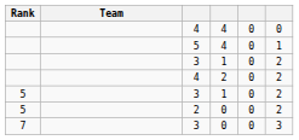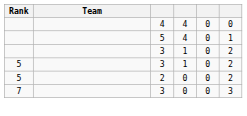 <table class="wikitable" style="text-align: center;">
 <tr>
 <th width=40>Rank</th>
 <th width=180>Team</th>
 <th width=30></th>
 <th width=30></th>
 <th width=30></th>
 <th width=30></th>
 </tr>
 <tr>
 <td></td>
 <td align=left></td>
 <td>4</td>
 <td>4</td>
 <td>0</td>
 <td>0</td>
 </tr>
 <tr>
 <td></td>
 <td align=left></td>
 <td>5</td>
 <td>4</td>
 <td>0</td>
 <td>1</td>
 </tr>
 <tr>
 <td></td>
 <td align=left></td>
 <td>3</td>
 <td>1</td>
 <td>0</td>
 <td>2</td>
 </tr>
 <tr>
-<td></td>
-<td align=left></td>
-<td>4</td>
-<td>2</td>
-<td>0</td>
-<td>2</td>
-</tr>
-<tr>
 <td>5</td>
 <td align=left></td>
 <td>3</td>
 <td>1</td>
 <td>0</td>
 <td>2</td>
 </tr>
 <tr>
 <td>5</td>
 <td align=left></td>
 <td>2</td>
 <td>0</td>
 <td>0</td>
 <td>2</td>
 </tr>
 <tr>
 <td>7</td>
 <td align=left></td>
 <td>3</td>
 <td>0</td>
 <td>0</td>
 <td>3</td>
 </tr>
 </table>
